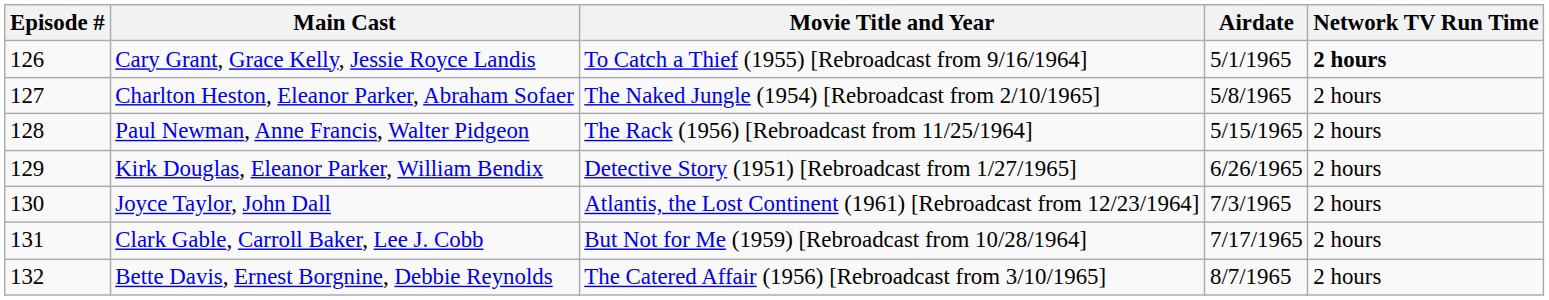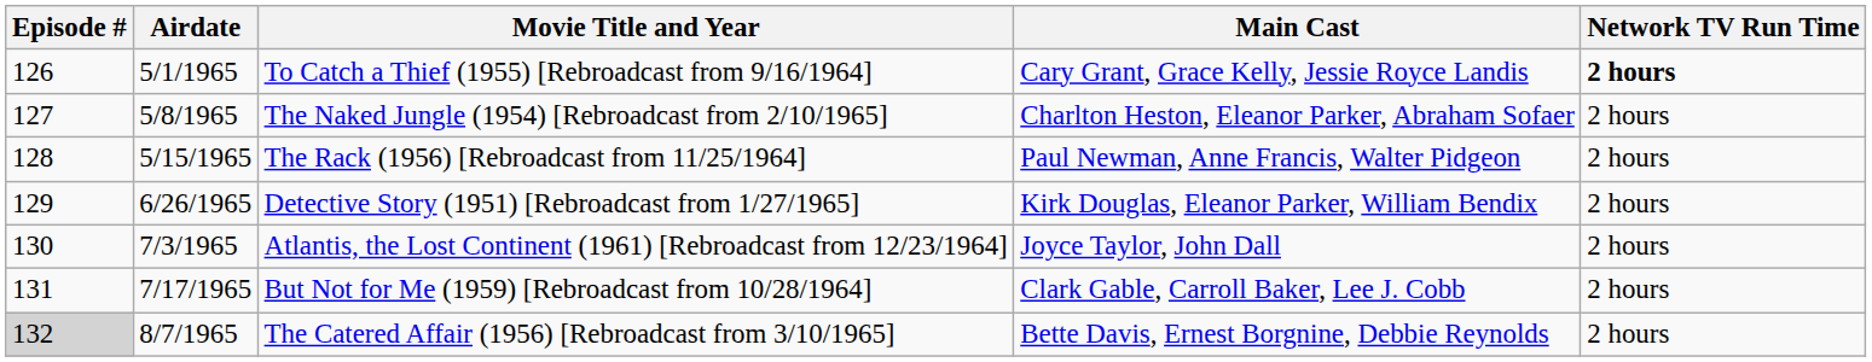 <table class="wikitable">
 <tr>
 <th>Episode #</th>
+<th>Airdate</th>
+<th>Movie Title and Year</th>
 <th>Main Cast</th>
-<th>Movie Title and Year</th>
-<th>Airdate</th>
 <th>Network TV Run Time</th>
 </tr>
 <tr>
 <td>126</td>
+<td>5/1/1965</td>
+<td><a href='#'>To Catch a Thief</a> (1955) [Rebroadcast from 9/16/1964]</td>
 <td><a href='#'>Cary Grant</a>, <a href='#'>Grace Kelly</a>, <a href='#'>Jessie Royce Landis</a></td>
-<td><a href='#'>To Catch a Thief</a> (1955) [Rebroadcast from 9/16/1964]</td>
-<td>5/1/1965</td>
 <td><strong>2 hours</strong></td>
 </tr>
 <tr>
 <td>127</td>
+<td>5/8/1965</td>
+<td><a href='#'>The Naked Jungle</a> (1954) [Rebroadcast from 2/10/1965]</td>
 <td><a href='#'>Charlton Heston</a>, <a href='#'>Eleanor Parker</a>, <a href='#'>Abraham Sofaer</a></td>
-<td><a href='#'>The Naked Jungle</a> (1954) [Rebroadcast from 2/10/1965]</td>
-<td>5/8/1965</td>
 <td>2 hours</td>
 </tr>
 <tr>
 <td>128</td>
+<td>5/15/1965</td>
+<td><a href='#'>The Rack</a> (1956) [Rebroadcast from 11/25/1964]</td>
 <td><a href='#'>Paul Newman</a>, <a href='#'>Anne Francis</a>, <a href='#'>Walter Pidgeon</a></td>
-<td><a href='#'>The Rack</a> (1956) [Rebroadcast from 11/25/1964]</td>
-<td>5/15/1965</td>
 <td>2 hours</td>
 </tr>
 <tr>
 <td>129</td>
+<td>6/26/1965</td>
+<td><a href='#'>Detective Story</a> (1951) [Rebroadcast from 1/27/1965]</td>
 <td><a href='#'>Kirk Douglas</a>, <a href='#'>Eleanor Parker</a>, <a href='#'>William Bendix</a></td>
-<td><a href='#'>Detective Story</a> (1951) [Rebroadcast from 1/27/1965]</td>
-<td>6/26/1965</td>
 <td>2 hours</td>
 </tr>
 <tr>
 <td>130</td>
+<td>7/3/1965</td>
+<td><a href='#'>Atlantis, the Lost Continent</a> (1961) [Rebroadcast from 12/23/1964]</td>
 <td><a href='#'>Joyce Taylor</a>, <a href='#'>John Dall</a></td>
-<td><a href='#'>Atlantis, the Lost Continent</a> (1961) [Rebroadcast from 12/23/1964]</td>
-<td>7/3/1965</td>
 <td>2 hours</td>
 </tr>
 <tr>
 <td>131</td>
+<td>7/17/1965</td>
+<td><a href='#'>But Not for Me</a> (1959) [Rebroadcast from 10/28/1964]</td>
 <td><a href='#'>Clark Gable</a>, <a href='#'>Carroll Baker</a>, <a href='#'>Lee J. Cobb</a></td>
-<td><a href='#'>But Not for Me</a> (1959) [Rebroadcast from 10/28/1964]</td>
-<td>7/17/1965</td>
 <td>2 hours</td>
 </tr>
 <tr>
-<td>132</td>
+<td style="background: lightgrey;">132</td>
+<td>8/7/1965</td>
+<td><a href='#'>The Catered Affair</a> (1956) [Rebroadcast from 3/10/1965]</td>
 <td><a href='#'>Bette Davis</a>, <a href='#'>Ernest Borgnine</a>, <a href='#'>Debbie Reynolds</a></td>
-<td><a href='#'>The Catered Affair</a> (1956) [Rebroadcast from 3/10/1965]</td>
-<td>8/7/1965</td>
 <td>2 hours</td>
 </tr>
 </table>
